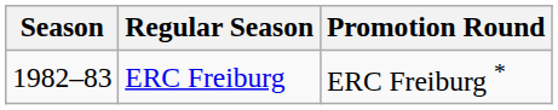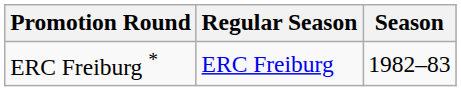 <table class="wikitable">
 <tr>
+<th>Promotion Round</th>
+<th>Regular Season</th>
 <th>Season</th>
-<th>Regular Season</th>
-<th>Promotion Round</th>
 </tr>
 <tr>
+<td>ERC Freiburg <sup>*</sup></td>
+<td><a href='#'>ERC Freiburg</a></td>
 <td>1982–83</td>
-<td><a href='#'>ERC Freiburg</a></td>
-<td>ERC Freiburg <sup>*</sup></td>
 </tr>
 </table>
